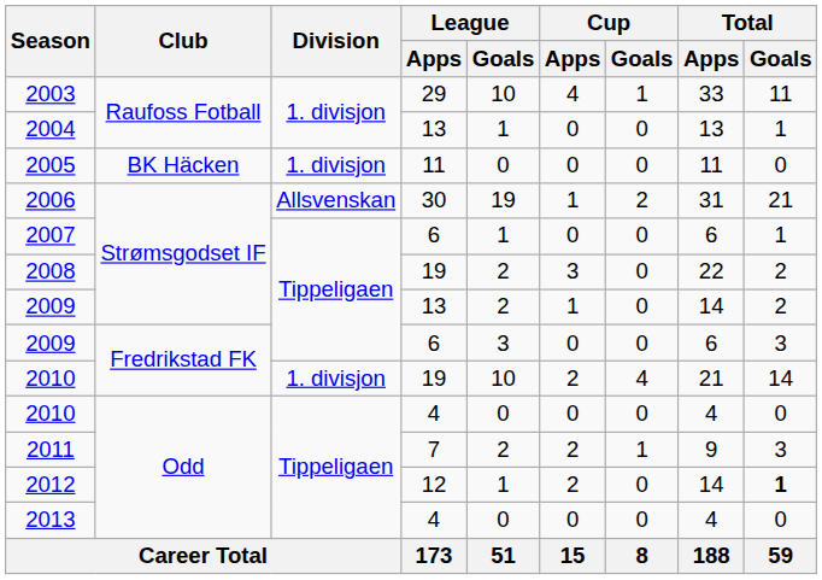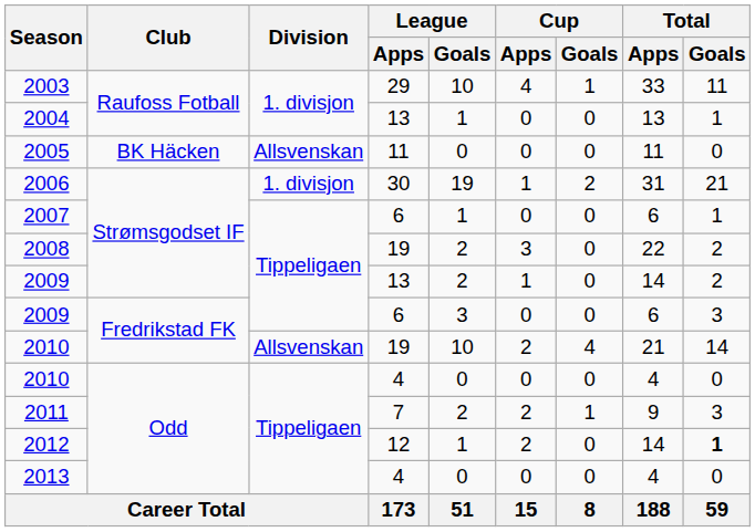 <table class="wikitable" style="text-align: center;">
 <tr>
 <th rowspan="2">Season</th>
 <th rowspan="2">Club</th>
 <th rowspan="2">Division</th>
 <th colspan="2">League</th>
 <th colspan="2">Cup</th>
 <th colspan="2">Total</th>
 </tr>
 <tr>
 <th>Apps</th>
 <th>Goals</th>
 <th>Apps</th>
 <th>Goals</th>
 <th>Apps</th>
 <th>Goals</th>
 </tr>
 <tr>
 <td><a href='#'>2003</a></td>
 <td rowspan="2" valign="center"><a href='#'>Raufoss Fotball</a></td>
 <td rowspan="2" valign="center"><a href='#'>1. divisjon</a></td>
 <td>29</td>
 <td>10</td>
 <td>4</td>
 <td>1</td>
 <td>33</td>
 <td>11</td>
 </tr>
 <tr>
 <td><a href='#'>2004</a></td>
 <td>13</td>
 <td>1</td>
 <td>0</td>
 <td>0</td>
 <td>13</td>
 <td>1</td>
 </tr>
 <tr>
 <td><a href='#'>2005</a></td>
 <td rowspan="1" valign="center"><a href='#'>BK Häcken</a></td>
-<td><a href='#'>1. divisjon</a></td>
+<td><a href='#'>Allsvenskan</a></td>
 <td>11</td>
 <td>0</td>
 <td>0</td>
 <td>0</td>
 <td>11</td>
 <td>0</td>
 </tr>
 <tr>
 <td><a href='#'>2006</a></td>
 <td rowspan="4" valign="center"><a href='#'>Strømsgodset IF</a></td>
-<td><a href='#'>Allsvenskan</a></td>
+<td><a href='#'>1. divisjon</a></td>
 <td>30</td>
 <td>19</td>
 <td>1</td>
 <td>2</td>
 <td>31</td>
 <td>21</td>
 </tr>
 <tr>
 <td><a href='#'>2007</a></td>
 <td rowspan="4" valign="center"><a href='#'>Tippeligaen</a></td>
 <td>6</td>
 <td>1</td>
 <td>0</td>
 <td>0</td>
 <td>6</td>
 <td>1</td>
 </tr>
 <tr>
 <td><a href='#'>2008</a></td>
 <td>19</td>
 <td>2</td>
 <td>3</td>
 <td>0</td>
 <td>22</td>
 <td>2</td>
 </tr>
 <tr>
 <td><a href='#'>2009</a></td>
 <td>13</td>
 <td>2</td>
 <td>1</td>
 <td>0</td>
 <td>14</td>
 <td>2</td>
 </tr>
 <tr>
 <td><a href='#'>2009</a></td>
 <td rowspan="2" valign="center"><a href='#'>Fredrikstad FK</a></td>
 <td>6</td>
 <td>3</td>
 <td>0</td>
 <td>0</td>
 <td>6</td>
 <td>3</td>
 </tr>
 <tr>
 <td><a href='#'>2010</a></td>
-<td><a href='#'>1. divisjon</a></td>
+<td><a href='#'>Allsvenskan</a></td>
 <td>19</td>
 <td>10</td>
 <td>2</td>
 <td>4</td>
 <td>21</td>
 <td>14</td>
 </tr>
 <tr>
 <td><a href='#'>2010</a></td>
 <td rowspan="4" valign="center"><a href='#'>Odd</a></td>
 <td rowspan="4" valign="center"><a href='#'>Tippeligaen</a></td>
 <td>4</td>
 <td>0</td>
 <td>0</td>
 <td>0</td>
 <td>4</td>
 <td>0</td>
 </tr>
 <tr>
 <td><a href='#'>2011</a></td>
 <td>7</td>
 <td>2</td>
 <td>2</td>
 <td>1</td>
 <td>9</td>
 <td>3</td>
 </tr>
 <tr>
 <td><a href='#'>2012</a></td>
 <td>12</td>
 <td>1</td>
 <td>2</td>
 <td>0</td>
 <td>14</td>
 <td><strong>1</strong></td>
 </tr>
 <tr>
 <td><a href='#'>2013</a></td>
 <td>4</td>
 <td>0</td>
 <td>0</td>
 <td>0</td>
 <td>4</td>
 <td>0</td>
 </tr>
 <tr>
 <th colspan="3">Career Total</th>
 <th>173</th>
 <th>51</th>
 <th>15</th>
 <th>8</th>
 <th>188</th>
 <th>59</th>
 </tr>
 </table>
